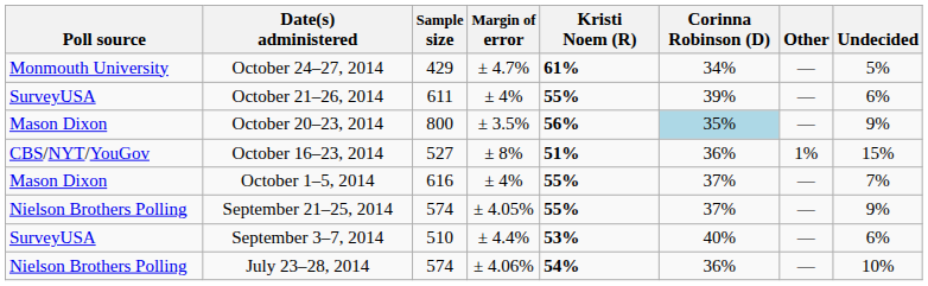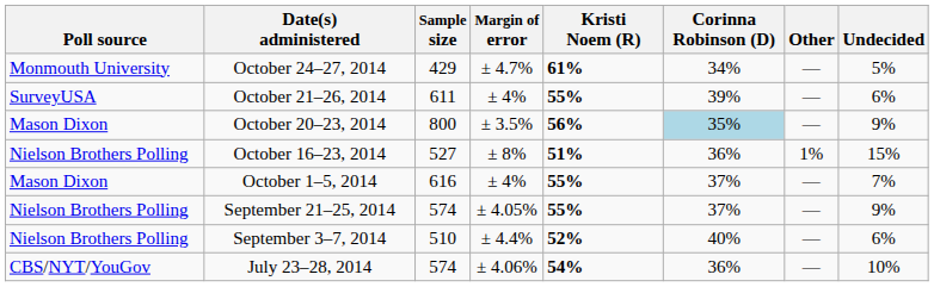 <table class="wikitable">
 <tr valign= bottom>
 <th style="width:170px;">Poll source</th>
 <th style="width:180px;">Date(s)<br>administered</th>
 <th><small>Sample</small><br>size</th>
 <th><small>Margin of</small><br>error</th>
 <th style="width:100px;">Kristi<br>Noem (R)</th>
 <th style="width:100px;">Corinna<br>Robinson (D)</th>
 <th>Other</th>
 <th>Undecided</th>
 </tr>
 <tr>
 <td><a href='#'>Monmouth University</a></td>
 <td align=center>October 24–27, 2014</td>
 <td align=center>429</td>
 <td align=center>± 4.7%</td>
 <td><strong>61%</strong></td>
 <td align=center>34%</td>
 <td align=center>—</td>
 <td align=center>5%</td>
 </tr>
 <tr>
 <td><a href='#'>SurveyUSA</a></td>
 <td align=center>October 21–26, 2014</td>
 <td align=center>611</td>
 <td align=center>± 4%</td>
 <td><strong>55%</strong></td>
 <td align=center>39%</td>
 <td align=center>—</td>
 <td align=center>6%</td>
 </tr>
 <tr>
 <td><a href='#'>Mason Dixon</a></td>
 <td align=center>October 20–23, 2014</td>
 <td align=center>800</td>
 <td align=center>± 3.5%</td>
 <td><strong>56%</strong></td>
 <td align=center style="background: lightblue;">35%</td>
 <td align=center>—</td>
 <td align=center>9%</td>
 </tr>
 <tr>
-<td><a href='#'>CBS</a>/<a href='#'>NYT</a>/<a href='#'>YouGov</a></td>
+<td><a href='#'>Nielson Brothers Polling</a></td>
 <td align=center>October 16–23, 2014</td>
 <td align=center>527</td>
 <td align=center>± 8%</td>
 <td><strong>51%</strong></td>
 <td align=center>36%</td>
 <td align=center>1%</td>
 <td align=center>15%</td>
 </tr>
 <tr>
 <td><a href='#'>Mason Dixon</a></td>
 <td align=center>October 1–5, 2014</td>
 <td align=center>616</td>
 <td align=center>± 4%</td>
 <td><strong>55%</strong></td>
 <td align=center>37%</td>
 <td align=center>—</td>
 <td align=center>7%</td>
 </tr>
 <tr>
 <td><a href='#'>Nielson Brothers Polling</a></td>
 <td align=center>September 21–25, 2014</td>
 <td align=center>574</td>
 <td align=center>± 4.05%</td>
 <td><strong>55%</strong></td>
 <td align=center>37%</td>
 <td align=center>—</td>
 <td align=center>9%</td>
 </tr>
 <tr>
-<td><a href='#'>SurveyUSA</a></td>
+<td><a href='#'>Nielson Brothers Polling</a></td>
 <td align=center>September 3–7, 2014</td>
 <td align=center>510</td>
 <td align=center>± 4.4%</td>
-<td><strong>53%</strong></td>
+<td><strong>52%</strong></td>
 <td align=center>40%</td>
 <td align=center>—</td>
 <td align=center>6%</td>
 </tr>
 <tr>
-<td><a href='#'>Nielson Brothers Polling</a></td>
+<td><a href='#'>CBS</a>/<a href='#'>NYT</a>/<a href='#'>YouGov</a></td>
 <td align=center>July 23–28, 2014</td>
 <td align=center>574</td>
 <td align=center>± 4.06%</td>
 <td><strong>54%</strong></td>
 <td align=center>36%</td>
 <td align=center>—</td>
 <td align=center>10%</td>
 </tr>
 </table>
